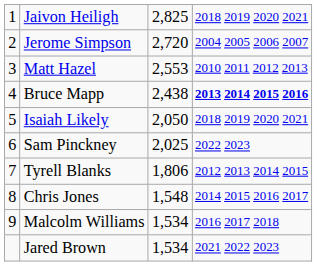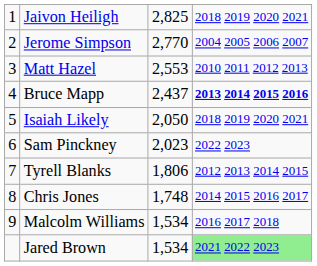 <table class="wikitable">
 <tr>
 </tr>
 <tr>
 <td>1</td>
 <td><a href='#'>Jaivon Heiligh</a></td>
 <td>2,825</td>
 <td style="font-size:80%;"><a href='#'>2018</a> <a href='#'>2019</a> <a href='#'>2020</a> <a href='#'>2021</a></td>
 </tr>
 <tr>
 <td>2</td>
 <td><a href='#'>Jerome Simpson</a></td>
-<td>2,720</td>
+<td>2,770</td>
 <td style="font-size:80%;"><a href='#'>2004</a> <a href='#'>2005</a> <a href='#'>2006</a> <a href='#'>2007</a></td>
 </tr>
 <tr>
 <td>3</td>
 <td><a href='#'>Matt Hazel</a></td>
 <td>2,553</td>
 <td style="font-size:80%;"><a href='#'>2010</a> <a href='#'>2011</a> <a href='#'>2012</a> <a href='#'>2013</a></td>
 </tr>
 <tr>
 <td>4</td>
 <td>Bruce Mapp</td>
-<td>2,438</td>
+<td>2,437</td>
 <td style="font-size:80%;"><strong><a href='#'>2013</a> <a href='#'>2014</a> <a href='#'>2015</a> <a href='#'>2016</a></strong></td>
 </tr>
 <tr>
 <td>5</td>
 <td><a href='#'>Isaiah Likely</a></td>
 <td>2,050</td>
 <td style="font-size:80%;"><a href='#'>2018</a> <a href='#'>2019</a> <a href='#'>2020</a> <a href='#'>2021</a></td>
 </tr>
 <tr>
 <td>6</td>
 <td>Sam Pinckney</td>
-<td>2,025</td>
+<td>2,023</td>
 <td style="font-size:80%;"><a href='#'>2022</a> <a href='#'>2023</a></td>
 </tr>
 <tr>
 <td>7</td>
 <td>Tyrell Blanks</td>
 <td>1,806</td>
 <td style="font-size:80%;"><a href='#'>2012</a> <a href='#'>2013</a> <a href='#'>2014</a> <a href='#'>2015</a></td>
 </tr>
 <tr>
 <td>8</td>
 <td>Chris Jones</td>
-<td>1,548</td>
+<td>1,748</td>
 <td style="font-size:80%;"><a href='#'>2014</a> <a href='#'>2015</a> <a href='#'>2016</a> <a href='#'>2017</a></td>
 </tr>
 <tr>
 <td>9</td>
 <td>Malcolm Williams</td>
 <td>1,534</td>
 <td style="font-size:80%;"><a href='#'>2016</a> <a href='#'>2017</a> <a href='#'>2018</a></td>
 </tr>
 <tr>
 <td></td>
 <td>Jared Brown</td>
 <td>1,534</td>
-<td style="font-size:80%;"><a href='#'>2021</a> <a href='#'>2022</a> <a href='#'>2023</a></td>
+<td style="background: lightgreen; font-size:80%;"><a href='#'>2021</a> <a href='#'>2022</a> <a href='#'>2023</a></td>
 </tr>
 </table>
